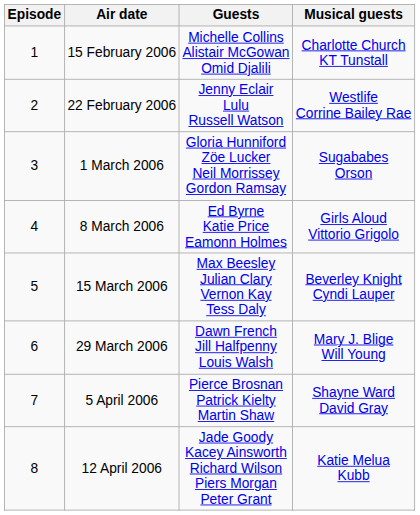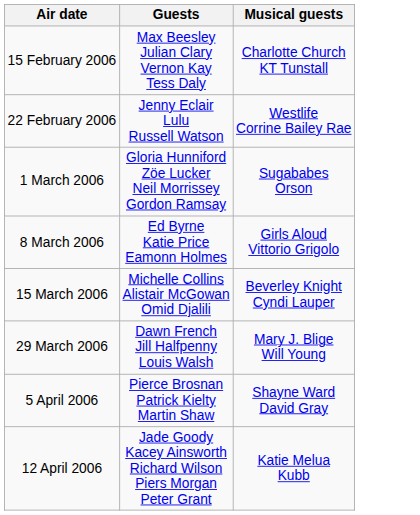 <table class="wikitable" style="text-align:center;">
 <tr>
-<th>Episode</th>
 <th>Air date</th>
 <th>Guests</th>
 <th>Musical guests</th>
 </tr>
 <tr>
-<td>1</td>
 <td>15 February 2006</td>
-<td><a href='#'>Michelle Collins</a><br><a href='#'>Alistair McGowan</a><br><a href='#'>Omid Djalili</a></td>
+<td><a href='#'>Max Beesley</a><br><a href='#'>Julian Clary</a><br><a href='#'>Vernon Kay</a><br><a href='#'>Tess Daly</a></td>
 <td><a href='#'>Charlotte Church</a><br><a href='#'>KT Tunstall</a></td>
 </tr>
 <tr>
-<td>2</td>
 <td>22 February 2006</td>
 <td><a href='#'>Jenny Eclair</a><br><a href='#'>Lulu</a><br><a href='#'>Russell Watson</a></td>
 <td><a href='#'>Westlife</a><br><a href='#'>Corrine Bailey Rae</a></td>
 </tr>
 <tr>
-<td>3</td>
 <td>1 March 2006</td>
 <td><a href='#'>Gloria Hunniford</a><br><a href='#'>Zöe Lucker</a><br><a href='#'>Neil Morrissey</a><br><a href='#'>Gordon Ramsay</a></td>
 <td><a href='#'>Sugababes</a><br><a href='#'>Orson</a></td>
 </tr>
 <tr>
-<td>4</td>
 <td>8 March 2006</td>
 <td><a href='#'>Ed Byrne</a><br><a href='#'>Katie Price</a><br><a href='#'>Eamonn Holmes</a></td>
 <td><a href='#'>Girls Aloud</a><br><a href='#'>Vittorio Grigolo</a></td>
 </tr>
 <tr>
-<td>5</td>
 <td>15 March 2006</td>
-<td><a href='#'>Max Beesley</a><br><a href='#'>Julian Clary</a><br><a href='#'>Vernon Kay</a><br><a href='#'>Tess Daly</a></td>
+<td><a href='#'>Michelle Collins</a><br><a href='#'>Alistair McGowan</a><br><a href='#'>Omid Djalili</a></td>
 <td><a href='#'>Beverley Knight</a><br><a href='#'>Cyndi Lauper</a></td>
 </tr>
 <tr>
-<td>6</td>
 <td>29 March 2006</td>
 <td><a href='#'>Dawn French</a><br><a href='#'>Jill Halfpenny</a><br><a href='#'>Louis Walsh</a></td>
 <td><a href='#'>Mary J. Blige</a><br><a href='#'>Will Young</a></td>
 </tr>
 <tr>
-<td>7</td>
 <td>5 April 2006</td>
 <td><a href='#'>Pierce Brosnan</a><br><a href='#'>Patrick Kielty</a><br><a href='#'>Martin Shaw</a></td>
 <td><a href='#'>Shayne Ward</a><br><a href='#'>David Gray</a></td>
 </tr>
 <tr>
-<td>8</td>
 <td>12 April 2006</td>
 <td><a href='#'>Jade Goody</a><br><a href='#'>Kacey Ainsworth</a><br><a href='#'>Richard Wilson</a><br><a href='#'>Piers Morgan</a><br><a href='#'>Peter Grant</a></td>
 <td><a href='#'>Katie Melua</a><br><a href='#'>Kubb</a></td>
 </tr>
 </table>
